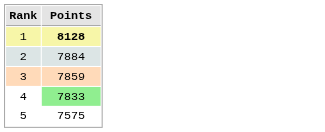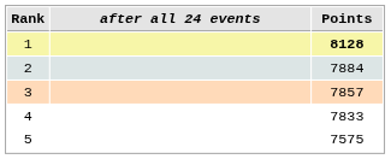 <table cellspacing="1" cellpadding="3" style="border:1px solid #AAAAAA;font-size:86%">
 <tr style="background-color: #E4E4E4;">
 <th style="border-bottom:1px solid #AAAAAA; width: 10px;">Rank</th>
+<th style="border-bottom:1px solid #AAAAAA; width: 200px;"><em>after all 24 events</em> </th>
 <th style="border-bottom:1px solid #AAAAAA; width: 50px;">Points</th>
 </tr>
 <tr style="background:#f7f6a8;">
 <td align=center>1</td>
+<td><strong></strong></td>
 <td align=center><strong>8128</strong></td>
 </tr>
 <tr style="background:#dce5e5;">
 <td align=center>2</td>
+<td></td>
 <td align=center>7884</td>
 </tr>
 <tr style="background:#ffdab9;">
 <td align=center>3</td>
-<td align=center>7859</td>
+<td></td>
+<td align=center>7857</td>
 </tr>
 <tr>
 <td align=center>4</td>
-<td align=center style="background: lightgreen;">7833</td>
+<td></td>
+<td align=center>7833</td>
 </tr>
 <tr>
 <td align=center>5</td>
+<td></td>
 <td align=center>7575</td>
 </tr>
 </table>
